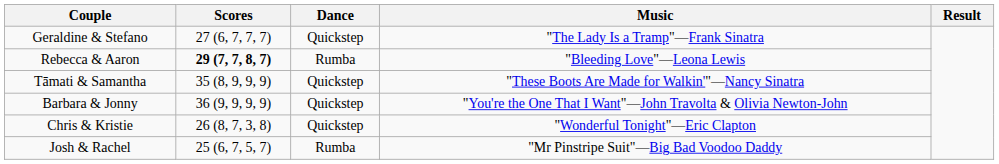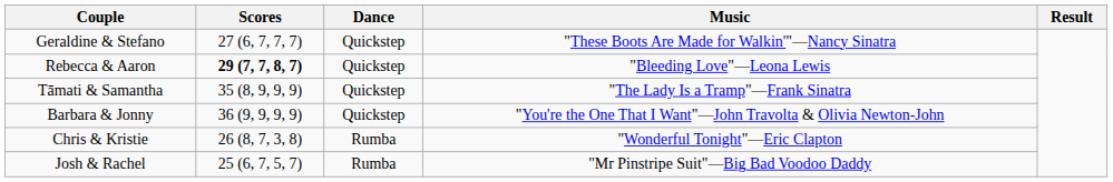 <table class="wikitable sortable" style="text-align:center; width: 90%">
 <tr>
 <th scope="col">Couple</th>
 <th scope="col">Scores</th>
 <th scope="col" class="unsortable">Dance</th>
 <th scope="col" class="unsortable">Music</th>
 <th scope="col" class="unsortable">Result</th>
 </tr>
 <tr>
 <td>Geraldine & Stefano</td>
 <td>27 (6, 7, 7, 7)</td>
 <td>Quickstep</td>
-<td>"<a href='#'>The Lady Is a Tramp</a>"—<a href='#'>Frank Sinatra</a></td>
+<td>"<a href='#'>These Boots Are Made for Walkin'</a>"—<a href='#'>Nancy Sinatra</a></td>
 </tr>
 <tr>
 <td>Rebecca & Aaron</td>
 <td><strong>29 (7, 7, 8, 7)</strong></td>
-<td>Rumba</td>
+<td>Quickstep</td>
 <td>"<a href='#'>Bleeding Love</a>"—<a href='#'>Leona Lewis</a></td>
 </tr>
 <tr>
 <td>Tāmati & Samantha</td>
 <td>35 (8, 9, 9, 9)</td>
 <td>Quickstep</td>
-<td>"<a href='#'>These Boots Are Made for Walkin'</a>"—<a href='#'>Nancy Sinatra</a></td>
+<td>"<a href='#'>The Lady Is a Tramp</a>"—<a href='#'>Frank Sinatra</a></td>
 </tr>
 <tr>
 <td>Barbara & Jonny</td>
 <td>36 (9, 9, 9, 9)</td>
 <td>Quickstep</td>
 <td>"<a href='#'>You're the One That I Want</a>"—<a href='#'>John Travolta</a> & <a href='#'>Olivia Newton-John</a></td>
 </tr>
 <tr>
 <td>Chris & Kristie</td>
 <td>26 (8, 7, 3, 8)</td>
-<td>Quickstep</td>
+<td>Rumba</td>
 <td>"<a href='#'>Wonderful Tonight</a>"—<a href='#'>Eric Clapton</a></td>
 </tr>
 <tr>
 <td>Josh & Rachel</td>
 <td>25 (6, 7, 5, 7)</td>
 <td>Rumba</td>
 <td>"Mr Pinstripe Suit"—<a href='#'>Big Bad Voodoo Daddy</a></td>
 </tr>
 </table>
